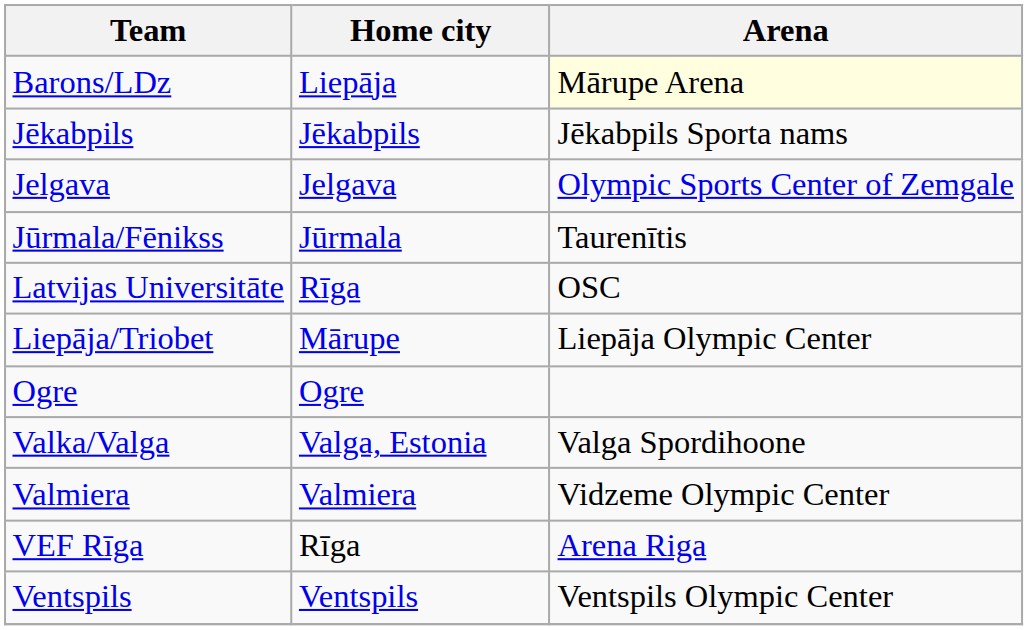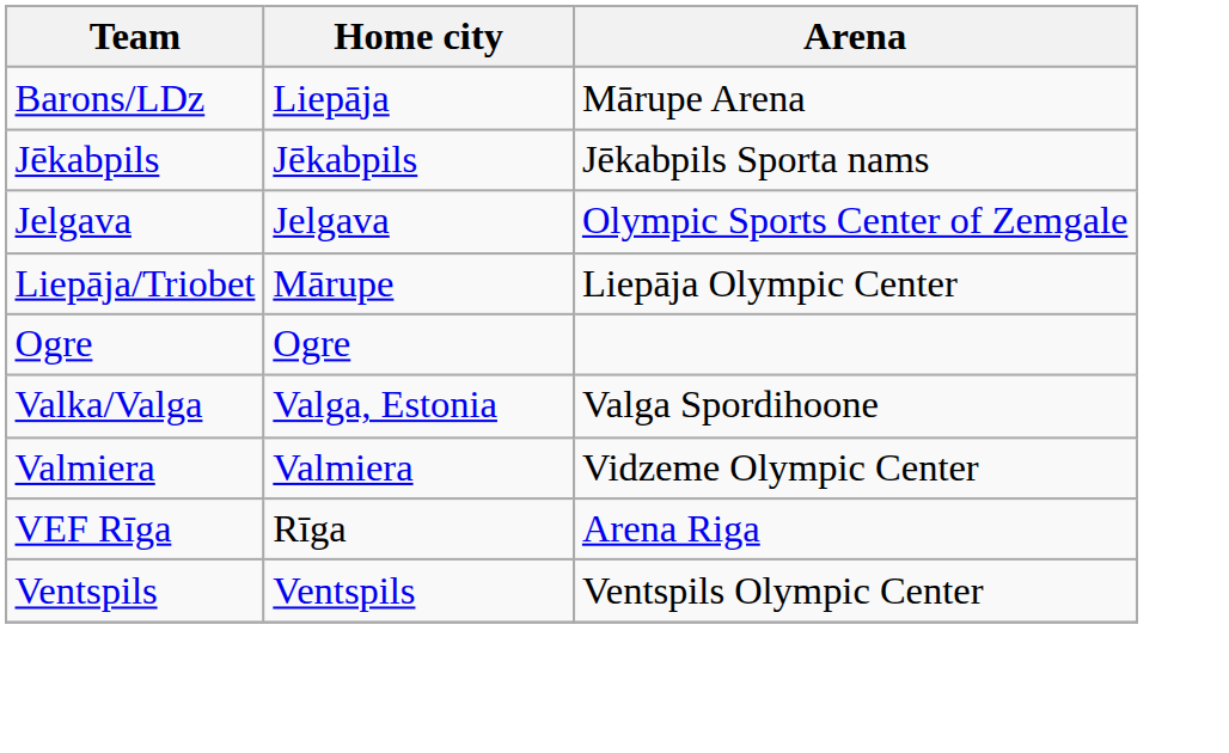 <table class="wikitable sortable">
 <tr>
 <th>Team</th>
 <th width=120>Home city</th>
 <th>Arena</th>
 </tr>
 <tr>
 <td><a href='#'>Barons/LDz</a></td>
 <td><a href='#'>Liepāja</a></td>
-<td style="background: lightyellow;">Mārupe Arena</td>
+<td>Mārupe Arena</td>
 </tr>
 <tr>
 <td><a href='#'>Jēkabpils</a></td>
 <td><a href='#'>Jēkabpils</a></td>
 <td>Jēkabpils Sporta nams</td>
 </tr>
 <tr>
 <td><a href='#'>Jelgava</a></td>
 <td><a href='#'>Jelgava</a></td>
 <td><a href='#'>Olympic Sports Center of Zemgale</a></td>
-</tr>
-<tr>
-<td><a href='#'>Jūrmala/Fēnikss</a></td>
-<td><a href='#'>Jūrmala</a></td>
-<td>Taurenītis</td>
-</tr>
-<tr>
-<td><a href='#'>Latvijas Universitāte</a></td>
-<td><a href='#'>Rīga</a></td>
-<td>OSC</td>
 </tr>
 <tr>
 <td><a href='#'>Liepāja/Triobet</a></td>
 <td><a href='#'>Mārupe</a></td>
 <td>Liepāja Olympic Center</td>
 </tr>
 <tr>
 <td><a href='#'>Ogre</a></td>
 <td><a href='#'>Ogre</a></td>
 <td></td>
 </tr>
 <tr>
 <td><a href='#'>Valka/Valga</a></td>
 <td><a href='#'>Valga, Estonia</a></td>
 <td>Valga Spordihoone</td>
 </tr>
 <tr>
 <td><a href='#'>Valmiera</a></td>
 <td><a href='#'>Valmiera</a></td>
 <td>Vidzeme Olympic Center</td>
 </tr>
 <tr>
 <td><a href='#'>VEF Rīga</a></td>
 <td>Rīga</td>
 <td><a href='#'>Arena Riga</a></td>
 </tr>
 <tr>
 <td><a href='#'>Ventspils</a></td>
 <td><a href='#'>Ventspils</a></td>
 <td>Ventspils Olympic Center</td>
 </tr>
 <tr>
 </tr>
 </table>
